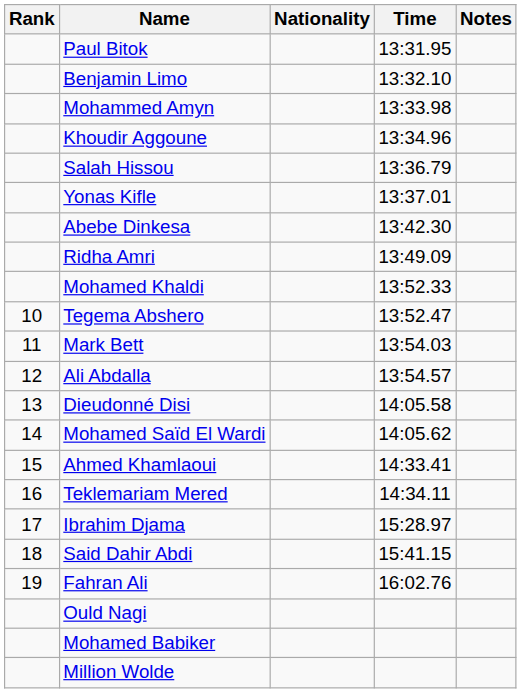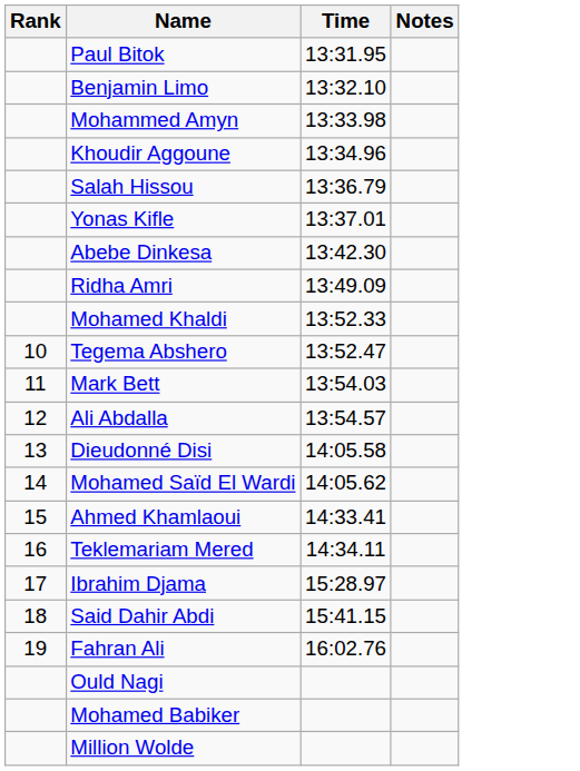 <table class="wikitable sortable" style="text-align:center">
 <tr>
 <th>Rank</th>
 <th>Name</th>
-<th>Nationality</th>
 <th>Time</th>
 <th>Notes</th>
 </tr>
 <tr>
 <td></td>
 <td align=left><a href='#'>Paul Bitok</a></td>
-<td align=left></td>
 <td>13:31.95</td>
 <td></td>
 </tr>
 <tr>
 <td></td>
 <td align=left><a href='#'>Benjamin Limo</a></td>
-<td align=left></td>
 <td>13:32.10</td>
 <td></td>
 </tr>
 <tr>
 <td></td>
 <td align=left><a href='#'>Mohammed Amyn</a></td>
-<td align=left></td>
 <td>13:33.98</td>
 <td></td>
 </tr>
 <tr>
 <td></td>
 <td align=left><a href='#'>Khoudir Aggoune</a></td>
-<td align=left></td>
 <td>13:34.96</td>
 <td></td>
 </tr>
 <tr>
 <td></td>
 <td align=left><a href='#'>Salah Hissou</a></td>
-<td align=left></td>
 <td>13:36.79</td>
 <td></td>
 </tr>
 <tr>
 <td></td>
 <td align=left><a href='#'>Yonas Kifle</a></td>
-<td align=left></td>
 <td>13:37.01</td>
 <td></td>
 </tr>
 <tr>
 <td></td>
 <td align=left><a href='#'>Abebe Dinkesa</a></td>
-<td align=left></td>
 <td>13:42.30</td>
 <td></td>
 </tr>
 <tr>
 <td></td>
 <td align=left><a href='#'>Ridha Amri</a></td>
-<td align=left></td>
 <td>13:49.09</td>
 <td></td>
 </tr>
 <tr>
 <td></td>
 <td align=left><a href='#'>Mohamed Khaldi</a></td>
-<td align=left></td>
 <td>13:52.33</td>
 <td></td>
 </tr>
 <tr>
 <td>10</td>
 <td align=left><a href='#'>Tegema Abshero</a></td>
-<td align=left></td>
 <td>13:52.47</td>
 <td></td>
 </tr>
 <tr>
 <td>11</td>
 <td align=left><a href='#'>Mark Bett</a></td>
-<td align=left></td>
 <td>13:54.03</td>
 <td></td>
 </tr>
 <tr>
 <td>12</td>
 <td align=left><a href='#'>Ali Abdalla</a></td>
-<td align=left></td>
 <td>13:54.57</td>
 <td></td>
 </tr>
 <tr>
 <td>13</td>
 <td align=left><a href='#'>Dieudonné Disi</a></td>
-<td align=left></td>
 <td>14:05.58</td>
 <td></td>
 </tr>
 <tr>
 <td>14</td>
 <td align=left><a href='#'>Mohamed Saïd El Wardi</a></td>
-<td align=left></td>
 <td>14:05.62</td>
 <td></td>
 </tr>
 <tr>
 <td>15</td>
 <td align=left><a href='#'>Ahmed Khamlaoui</a></td>
-<td align=left></td>
 <td>14:33.41</td>
 <td></td>
 </tr>
 <tr>
 <td>16</td>
 <td align=left><a href='#'>Teklemariam Mered</a></td>
-<td align=left></td>
 <td>14:34.11</td>
 <td></td>
 </tr>
 <tr>
 <td>17</td>
 <td align=left><a href='#'>Ibrahim Djama</a></td>
-<td align=left></td>
 <td>15:28.97</td>
 <td></td>
 </tr>
 <tr>
 <td>18</td>
 <td align=left><a href='#'>Said Dahir Abdi</a></td>
-<td align=left></td>
 <td>15:41.15</td>
 <td></td>
 </tr>
 <tr>
 <td>19</td>
 <td align=left><a href='#'>Fahran Ali</a></td>
-<td align=left></td>
 <td>16:02.76</td>
 <td></td>
 </tr>
 <tr>
 <td></td>
 <td align=left><a href='#'>Ould Nagi</a></td>
-<td align=left></td>
 <td></td>
 <td></td>
 </tr>
 <tr>
 <td></td>
 <td align=left><a href='#'>Mohamed Babiker</a></td>
-<td align=left></td>
 <td></td>
 <td></td>
 </tr>
 <tr>
 <td></td>
 <td align=left><a href='#'>Million Wolde</a></td>
-<td align=left></td>
 <td></td>
 <td></td>
 </tr>
 </table>
